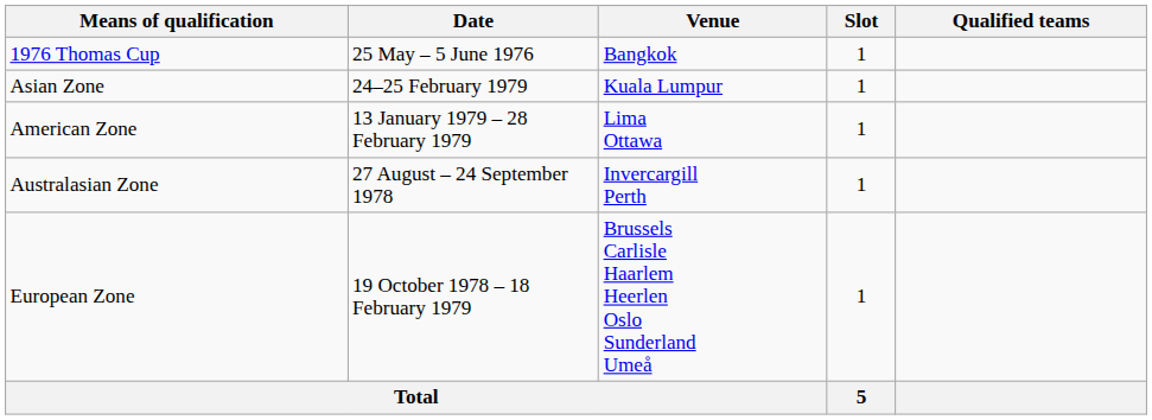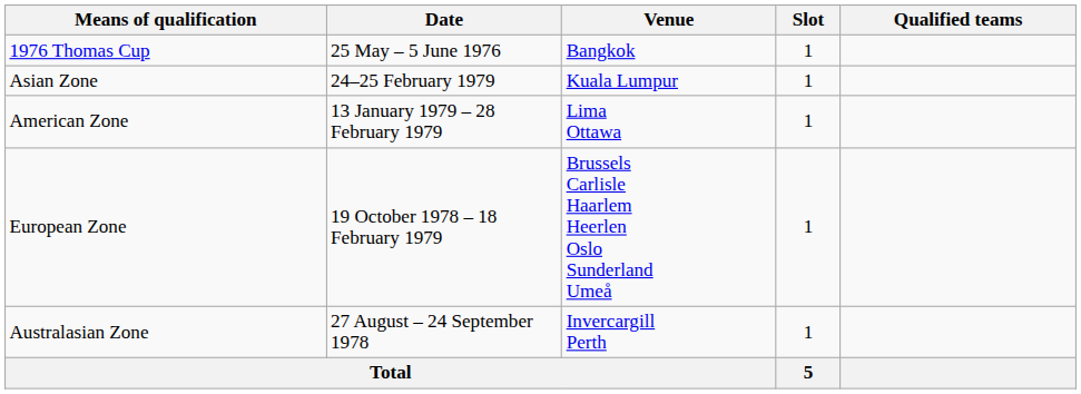 <table class="wikitable" width="900">
 <tr>
 <th width="30%">Means of qualification</th>
 <th width="22%">Date</th>
 <th width="20%">Venue</th>
 <th width="6%">Slot</th>
 <th width="22%">Qualified teams</th>
 </tr>
 <tr>
 <td><a href='#'>1976 Thomas Cup</a></td>
 <td>25 May – 5 June 1976</td>
 <td><a href='#'>Bangkok</a></td>
 <td align="center">1</td>
 <td></td>
 </tr>
 <tr>
 <td>Asian Zone</td>
 <td>24–25 February 1979</td>
 <td><a href='#'>Kuala Lumpur</a></td>
 <td align="center">1</td>
 <td></td>
 </tr>
 <tr>
 <td>American Zone</td>
 <td>13 January 1979 – 28 February 1979</td>
 <td><a href='#'>Lima</a><br><a href='#'>Ottawa</a></td>
 <td align="center">1</td>
 <td></td>
 </tr>
 <tr>
-<td>Australasian Zone</td>
-<td>27 August – 24 September 1978</td>
-<td><a href='#'>Invercargill</a><br><a href='#'>Perth</a></td>
+<td>European Zone</td>
+<td>19 October 1978 – 18 February 1979</td>
+<td><a href='#'>Brussels</a><br><a href='#'>Carlisle</a><br><a href='#'>Haarlem</a><br><a href='#'>Heerlen</a><br><a href='#'>Oslo</a><br><a href='#'>Sunderland</a><br><a href='#'>Umeå</a></td>
 <td align="center">1</td>
 <td></td>
 </tr>
 <tr>
-<td>European Zone</td>
-<td>19 October 1978 – 18 February 1979</td>
-<td><a href='#'>Brussels</a><br><a href='#'>Carlisle</a><br><a href='#'>Haarlem</a><br><a href='#'>Heerlen</a><br><a href='#'>Oslo</a><br><a href='#'>Sunderland</a><br><a href='#'>Umeå</a></td>
+<td>Australasian Zone</td>
+<td>27 August – 24 September 1978</td>
+<td><a href='#'>Invercargill</a><br><a href='#'>Perth</a></td>
 <td align="center">1</td>
 <td></td>
 </tr>
 <tr>
 <th colspan="3">Total</th>
 <th>5</th>
 <th></th>
 </tr>
 </table>
